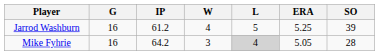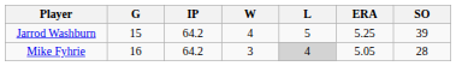 <table class="wikitable sortable">
 <tr>
 <th bgcolor="#DDDDFF" width="16%">Player</th>
 <th bgcolor="#DDDDFF" width="9%">G</th>
 <th bgcolor="#DDDDFF" width="9%">IP</th>
 <th bgcolor="#DDDDFF" width="9%">W</th>
 <th bgcolor="#DDDDFF" width="9%">L</th>
 <th bgcolor="#DDDDFF" width="9%">ERA</th>
 <th bgcolor="#DDDDFF" width="9%">SO</th>
 </tr>
 <tr align=center>
 <td><a href='#'>Jarrod Washburn</a></td>
-<td>16</td>
-<td>61.2</td>
+<td>15</td>
+<td>64.2</td>
 <td>4</td>
 <td>5</td>
 <td>5.25</td>
 <td>39</td>
 </tr>
 <tr align=center>
 <td><a href='#'>Mike Fyhrie</a></td>
 <td>16</td>
 <td>64.2</td>
 <td>3</td>
 <td style="background: lightgrey;">4</td>
 <td>5.05</td>
 <td>28</td>
 </tr>
 </table>
